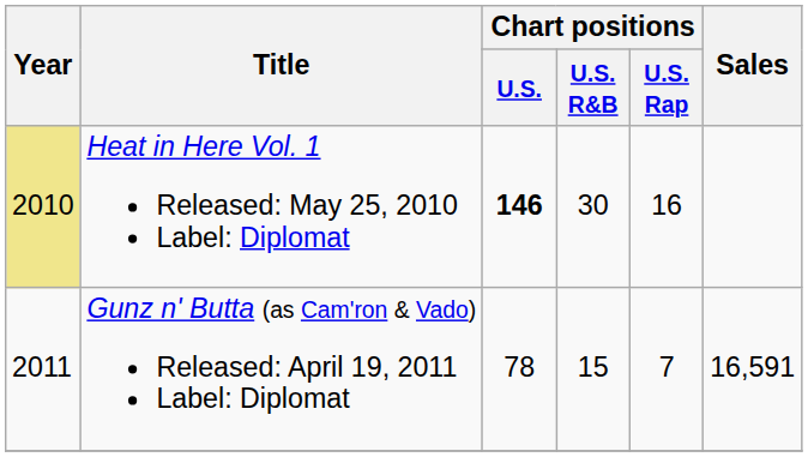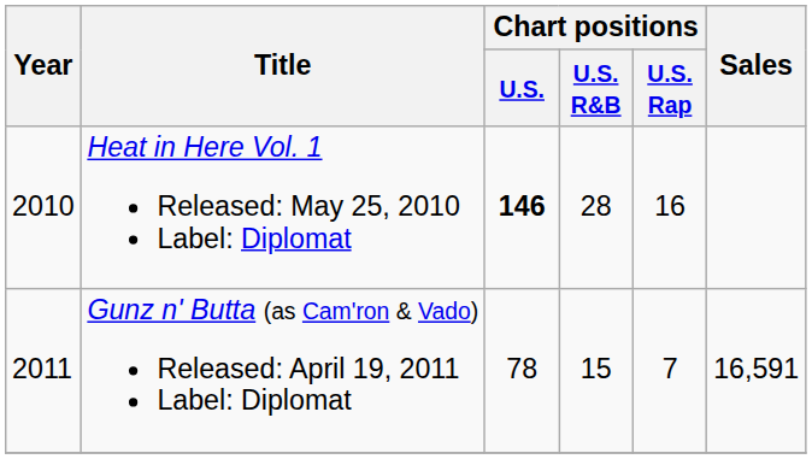 <table class="wikitable">
 <tr>
 <th rowspan="2">Year</th>
 <th rowspan="2">Title</th>
 <th colspan="3">Chart positions</th>
 <th rowspan="2">Sales</th>
 </tr>
 <tr>
 <th align="center" width="35"><small><a href='#'>U.S.</a></small></th>
 <th align="center" width="35"><small><a href='#'>U.S. R&B</a></small></th>
 <th align="center" width="35"><small><a href='#'>U.S. Rap</a></small></th>
 </tr>
 <tr>
-<td style="background: khaki;">2010</td>
+<td>2010</td>
 <td><em><a href='#'>Heat in Here Vol. 1</a></em><br><ul><li>Released: May 25, 2010</li><li>Label: <a href='#'>Diplomat</a></li></ul></td>
 <td align="center"><strong>146</strong></td>
-<td align="center">30</td>
+<td align="center">28</td>
 <td align="center">16</td>
 <td align="center"></td>
 </tr>
 <tr>
 <td>2011</td>
 <td><em><a href='#'>Gunz n' Butta</a></em> <small>(as <a href='#'>Cam'ron</a> & <a href='#'>Vado</a>)</small><br><ul><li>Released: April 19, 2011</li><li>Label: Diplomat</li></ul></td>
 <td align="center">78</td>
 <td align="center">15</td>
 <td align="center">7</td>
 <td align="center">16,591</td>
 </tr>
 <tr>
 </tr>
 </table>
